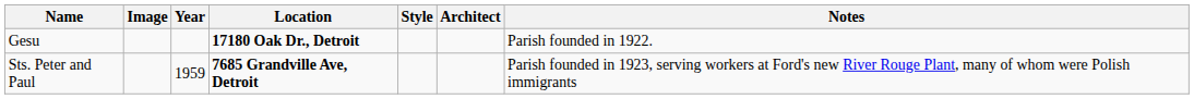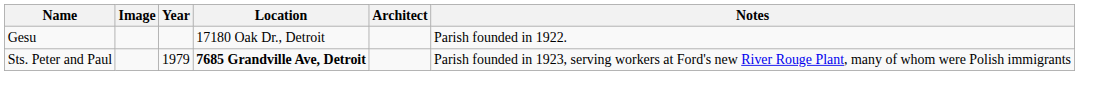 <table class="wikitable sortable">
 <tr>
 <th>Name</th>
 <th class="unsortable">Image</th>
 <th>Year</th>
 <th class="unsortable">Location</th>
-<th class="unsortable">Style</th>
 <th class="unsortable">Architect</th>
 <th class="unsortable">Notes</th>
 </tr>
 <tr>
 <td>Gesu</td>
 <td></td>
 <td></td>
-<td><strong>17180 Oak Dr., Detroit</strong></td>
-<td></td>
+<td>17180 Oak Dr., Detroit</td>
 <td></td>
 <td>Parish founded in 1922.</td>
 </tr>
 <tr>
 <td>Sts. Peter and Paul</td>
 <td></td>
-<td>1959</td>
+<td>1979</td>
 <td><strong>7685 Grandville Ave, Detroit</strong></td>
-<td></td>
 <td></td>
 <td>Parish founded in 1923, serving workers at Ford's new <a href='#'>River Rouge Plant</a>, many of whom were Polish immigrants</td>
 </tr>
 </table>
